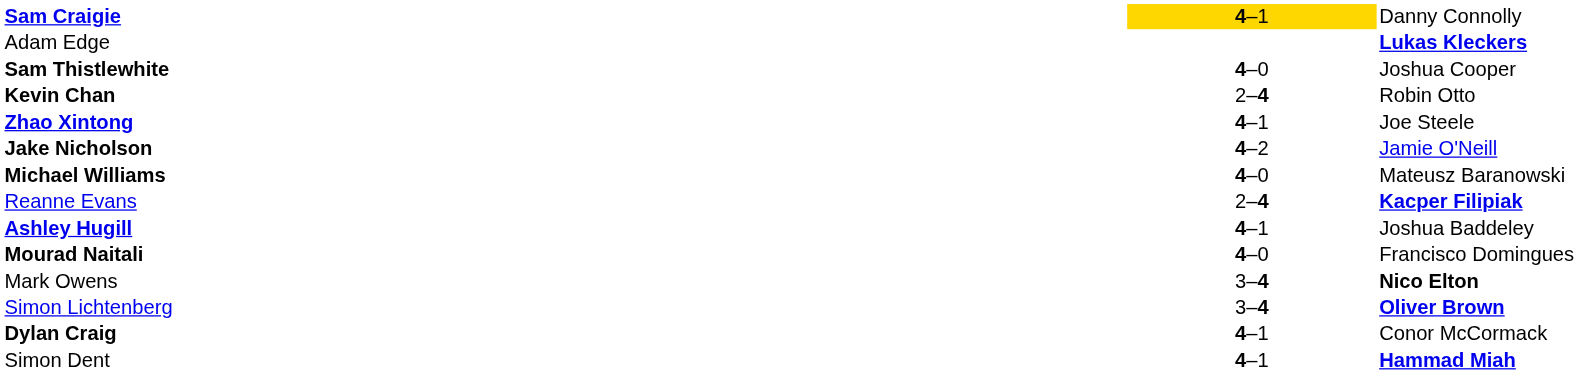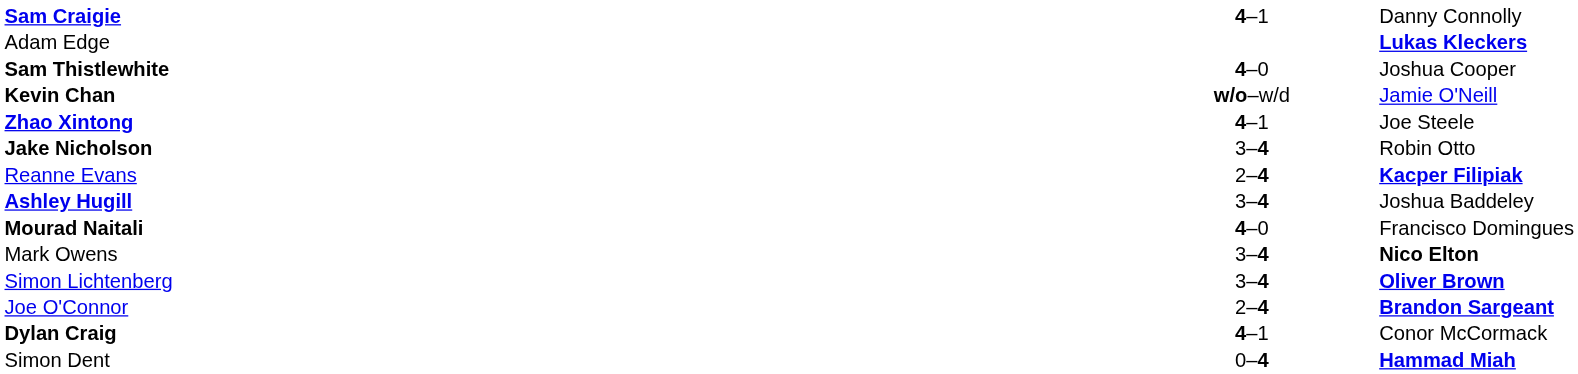 <table style="width:100%;" cellspacing="1">
 <tr>
 <th width=45%></th>
 <th width=10%></th>
 <th width=45%></th>
 </tr>
 <tr>
 <td> <strong><a href='#'>Sam Craigie</a></strong></td>
-<td style="background: gold; text-align:center;"><strong>4</strong>–1</td>
+<td style="text-align:center;"><strong>4</strong>–1</td>
 <td> Danny Connolly</td>
 </tr>
 <tr>
 <td> Adam Edge</td>
 <td style="text-align:center;"></td>
 <td> <strong><a href='#'>Lukas Kleckers</a></strong></td>
 </tr>
 <tr>
 <td> <strong>Sam Thistlewhite</strong></td>
 <td style="text-align:center;"><strong>4</strong>–0</td>
 <td> Joshua Cooper</td>
 </tr>
 <tr>
 <td> <strong>Kevin Chan</strong></td>
-<td style="text-align:center;">2–<strong>4</strong></td>
-<td> Robin Otto</td>
+<td style="text-align:center;"><strong>w/o</strong>–w/d</td>
+<td> <a href='#'>Jamie O'Neill</a></td>
 </tr>
 <tr>
 <td> <strong><a href='#'>Zhao Xintong</a></strong></td>
 <td style="text-align:center;"><strong>4</strong>–1</td>
 <td> Joe Steele</td>
 </tr>
 <tr>
 <td> <strong>Jake Nicholson</strong></td>
-<td style="text-align:center;"><strong>4</strong>–2</td>
-<td> <a href='#'>Jamie O'Neill</a></td>
-</tr>
-<tr>
-<td> <strong>Michael Williams</strong></td>
-<td style="text-align:center;"><strong>4</strong>–0</td>
-<td> Mateusz Baranowski</td>
+<td style="text-align:center;">3–<strong>4</strong></td>
+<td> Robin Otto</td>
 </tr>
 <tr>
 <td> <a href='#'>Reanne Evans</a></td>
 <td style="text-align:center;">2–<strong>4</strong></td>
 <td> <strong><a href='#'>Kacper Filipiak</a></strong></td>
 </tr>
 <tr>
 <td> <strong><a href='#'>Ashley Hugill</a></strong></td>
-<td style="text-align:center;"><strong>4</strong>–1</td>
+<td style="text-align:center;">3–<strong>4</strong></td>
 <td> Joshua Baddeley</td>
 </tr>
 <tr>
 <td> <strong>Mourad Naitali</strong></td>
 <td style="text-align:center;"><strong>4</strong>–0</td>
 <td> Francisco Domingues</td>
 </tr>
 <tr>
 <td> Mark Owens</td>
 <td style="text-align:center;">3–<strong>4</strong></td>
 <td> <strong>Nico Elton</strong></td>
 </tr>
 <tr>
 <td> <a href='#'>Simon Lichtenberg</a></td>
 <td style="text-align:center;">3–<strong>4</strong></td>
 <td> <strong><a href='#'>Oliver Brown</a></strong></td>
 </tr>
 <tr>
+<td> <a href='#'>Joe O'Connor</a></td>
+<td style="text-align:center;">2–<strong>4</strong></td>
+<td> <strong><a href='#'>Brandon Sargeant</a></strong></td>
+</tr>
+<tr>
 <td> <strong>Dylan Craig</strong></td>
 <td style="text-align:center;"><strong>4</strong>–1</td>
 <td> Conor McCormack</td>
 </tr>
 <tr>
 <td> Simon Dent</td>
-<td style="text-align:center;"><strong>4</strong>–1</td>
+<td style="text-align:center;">0–<strong>4</strong></td>
 <td> <strong><a href='#'>Hammad Miah</a></strong></td>
 </tr>
 </table>
